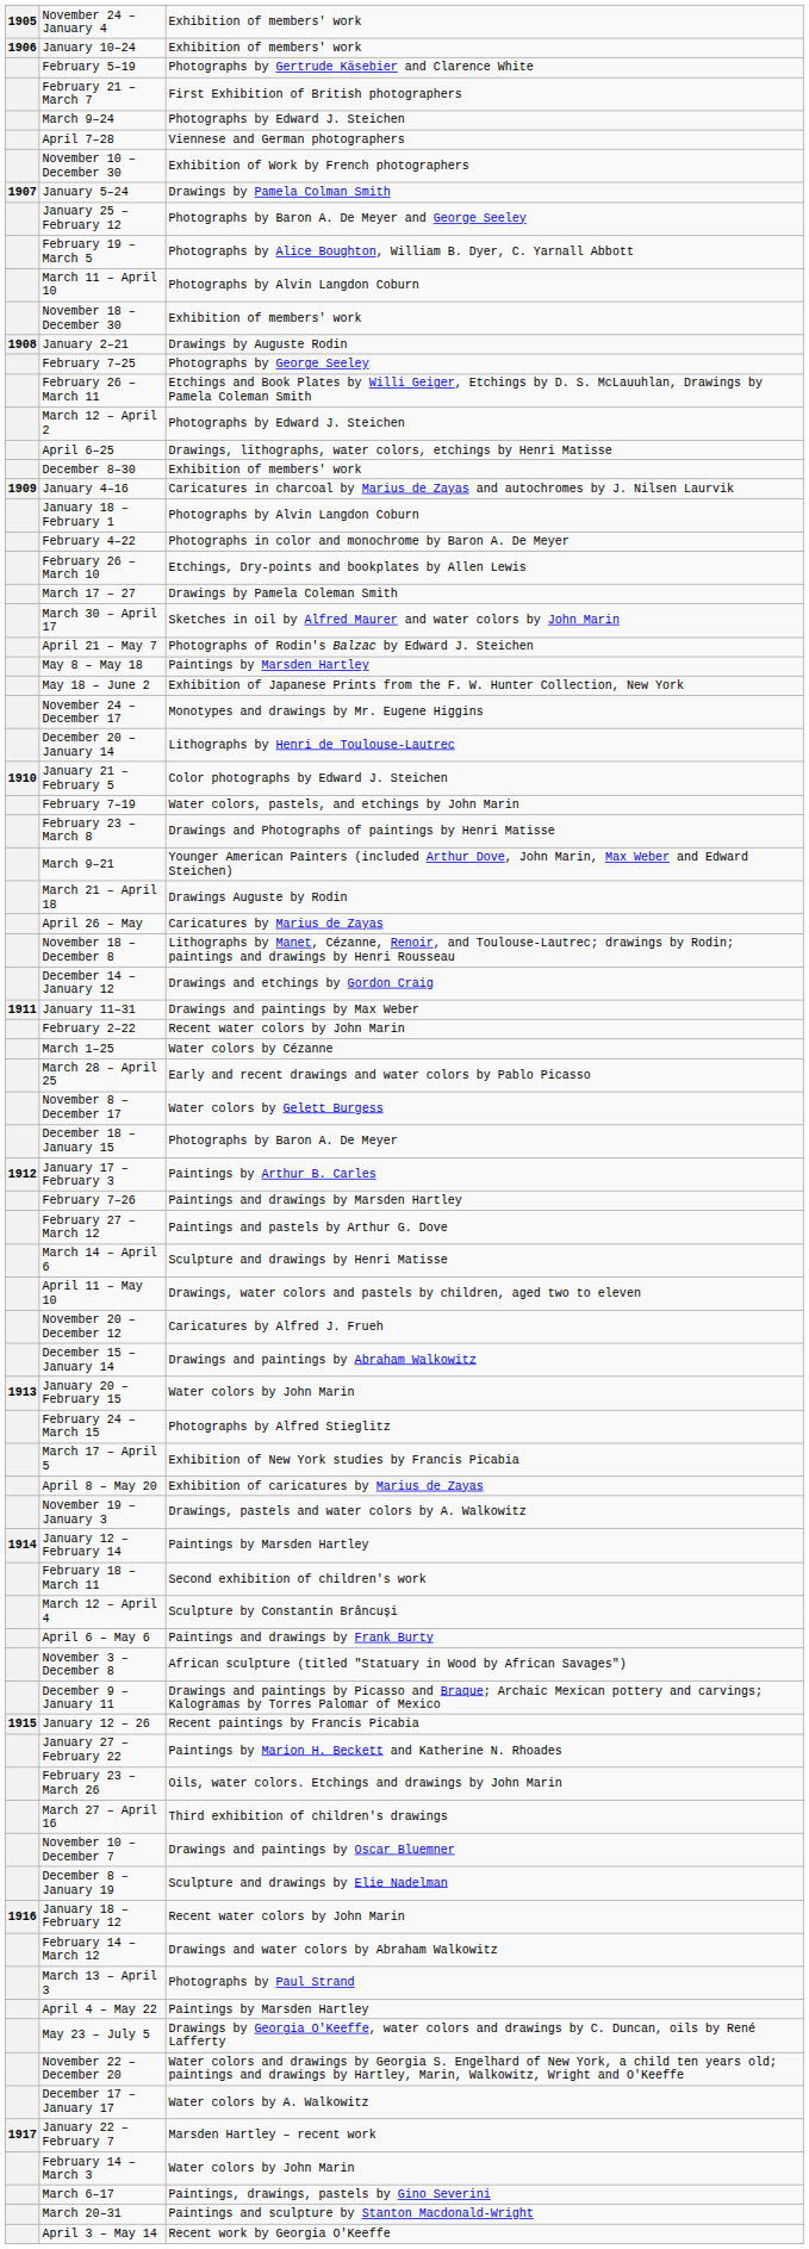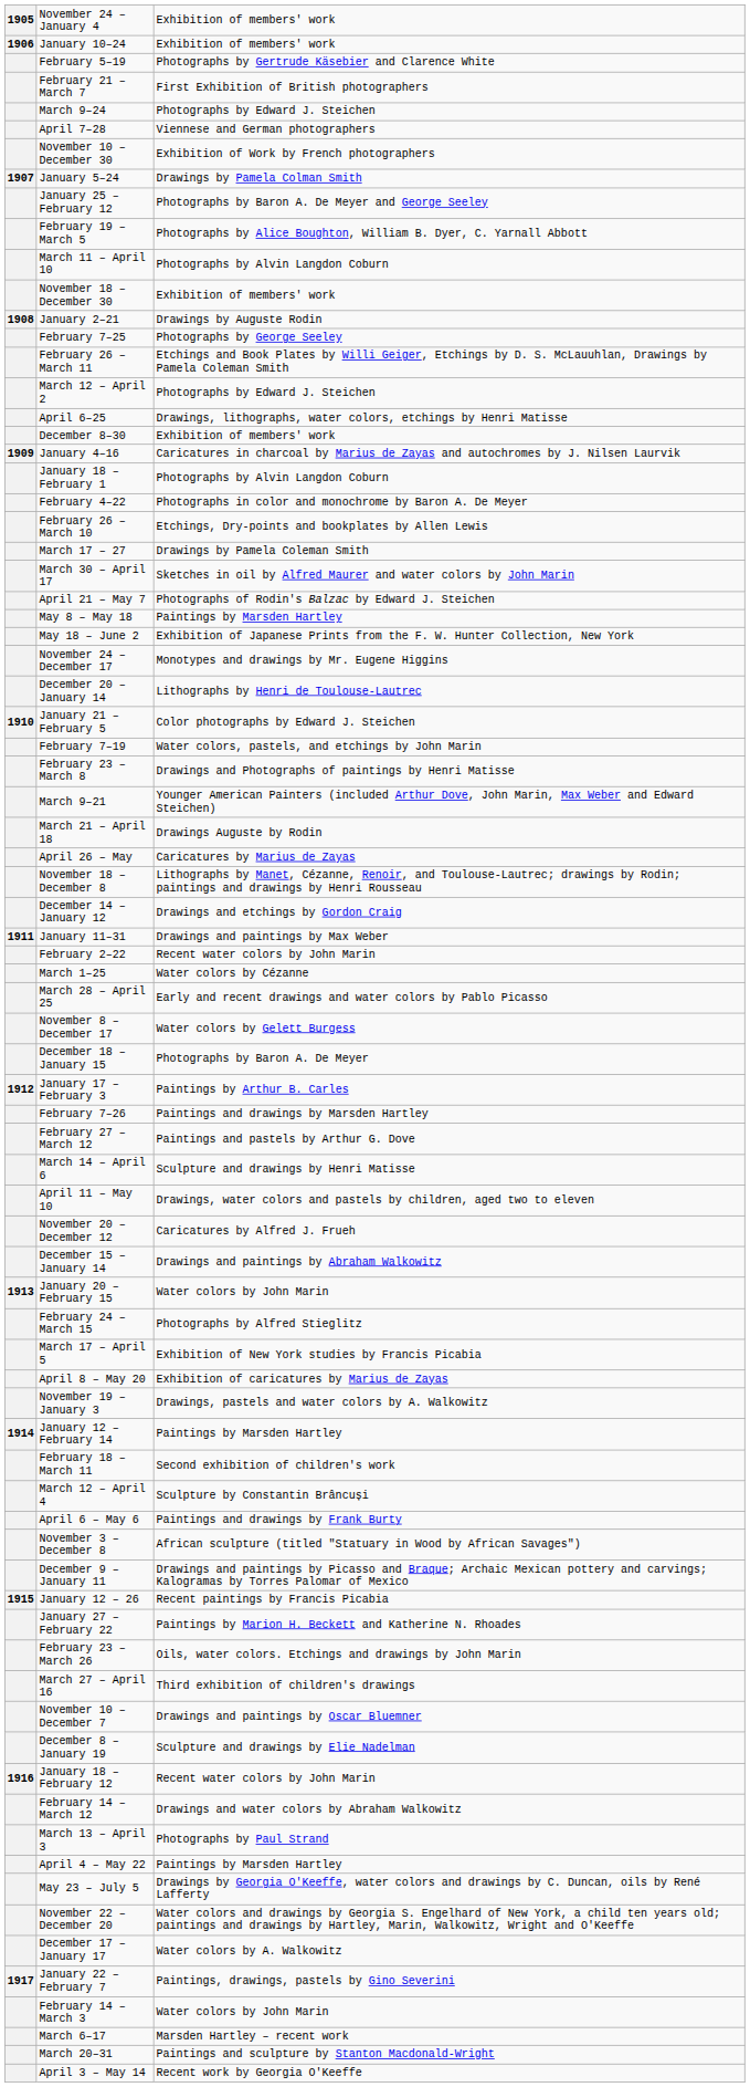 <table class="wikitable">
 <tr>
 <th>1905</th>
 <td>November 24 – January 4</td>
 <td>Exhibition of members' work</td>
 </tr>
 <tr>
 <th>1906</th>
 <td>January 10–24</td>
 <td>Exhibition of members' work</td>
 </tr>
 <tr>
 <th></th>
 <td>February 5–19</td>
 <td>Photographs by <a href='#'>Gertrude Käsebier</a> and Clarence White</td>
 </tr>
 <tr>
 <th></th>
 <td>February 21 – March 7</td>
 <td>First Exhibition of British photographers</td>
 </tr>
 <tr>
 <th></th>
 <td>March 9–24</td>
 <td>Photographs by Edward J. Steichen</td>
 </tr>
 <tr>
 <th></th>
 <td>April 7–28</td>
 <td>Viennese and German photographers</td>
 </tr>
 <tr>
 <th></th>
 <td>November 10 – December 30</td>
 <td>Exhibition of Work by French photographers</td>
 </tr>
 <tr>
 <th>1907</th>
 <td>January 5–24</td>
 <td>Drawings by <a href='#'>Pamela Colman Smith</a></td>
 </tr>
 <tr>
 <th></th>
 <td>January 25 – February 12</td>
 <td>Photographs by Baron A. De Meyer and <a href='#'>George Seeley</a></td>
 </tr>
 <tr>
 <th></th>
 <td>February 19 – March 5</td>
 <td>Photographs by <a href='#'>Alice Boughton</a>, William B. Dyer, C. Yarnall Abbott</td>
 </tr>
 <tr>
 <th></th>
 <td>March 11 – April 10</td>
 <td>Photographs by Alvin Langdon Coburn</td>
 </tr>
 <tr>
 <th></th>
 <td>November 18 – December 30</td>
 <td>Exhibition of members' work</td>
 </tr>
 <tr>
 <th>1908</th>
 <td>January 2–21</td>
 <td>Drawings by Auguste Rodin</td>
 </tr>
 <tr>
 <th></th>
 <td>February 7–25</td>
 <td>Photographs by <a href='#'>George Seeley</a></td>
 </tr>
 <tr>
 <th></th>
 <td>February 26 – March 11</td>
 <td>Etchings and Book Plates by <a href='#'>Willi Geiger</a>, Etchings by D. S. McLauuhlan, Drawings by Pamela Coleman Smith</td>
 </tr>
 <tr>
 <th></th>
 <td>March 12 – April 2</td>
 <td>Photographs by Edward J. Steichen</td>
 </tr>
 <tr>
 <th></th>
 <td>April 6–25</td>
 <td>Drawings, lithographs, water colors, etchings by Henri Matisse</td>
 </tr>
 <tr>
 <th></th>
 <td>December 8–30</td>
 <td>Exhibition of members' work</td>
 </tr>
 <tr>
 <th>1909</th>
 <td>January 4–16</td>
 <td>Caricatures in charcoal by <a href='#'>Marius de Zayas</a> and autochromes by J. Nilsen Laurvik</td>
 </tr>
 <tr>
 <th></th>
 <td>January 18 – February 1</td>
 <td>Photographs by Alvin Langdon Coburn</td>
 </tr>
 <tr>
 <th></th>
 <td>February 4–22</td>
 <td>Photographs in color and monochrome by Baron A. De Meyer</td>
 </tr>
 <tr>
 <th></th>
 <td>February 26 – March 10</td>
 <td>Etchings, Dry-points and bookplates by Allen Lewis</td>
 </tr>
 <tr>
 <th></th>
 <td>March 17 – 27</td>
 <td>Drawings by Pamela Coleman Smith</td>
 </tr>
 <tr>
 <th></th>
 <td>March 30 – April 17</td>
 <td>Sketches in oil by <a href='#'>Alfred Maurer</a> and water colors by <a href='#'>John Marin</a></td>
 </tr>
 <tr>
 <th></th>
 <td>April 21 – May 7</td>
 <td>Photographs of Rodin's <em>Balzac</em> by Edward J. Steichen</td>
 </tr>
 <tr>
 <th></th>
 <td>May 8 – May 18</td>
 <td>Paintings by <a href='#'>Marsden Hartley</a></td>
 </tr>
 <tr>
 <th></th>
 <td>May 18 – June 2</td>
 <td>Exhibition of Japanese Prints from the F. W. Hunter Collection, New York</td>
 </tr>
 <tr>
 <th></th>
 <td>November 24 – December 17</td>
 <td>Monotypes and drawings by Mr. Eugene Higgins</td>
 </tr>
 <tr>
 <th></th>
 <td>December 20 – January 14</td>
 <td>Lithographs by <a href='#'>Henri de Toulouse-Lautrec</a></td>
 </tr>
 <tr>
 <th>1910</th>
 <td>January 21 – February 5</td>
 <td>Color photographs by Edward J. Steichen</td>
 </tr>
 <tr>
 <th></th>
 <td>February 7–19</td>
 <td>Water colors, pastels, and etchings by John Marin</td>
 </tr>
 <tr>
 <th></th>
 <td>February 23 – March 8</td>
 <td>Drawings and Photographs of paintings by Henri Matisse</td>
 </tr>
 <tr>
 <th></th>
 <td>March 9–21</td>
 <td>Younger American Painters (included <a href='#'>Arthur Dove</a>, John Marin, <a href='#'>Max Weber</a> and Edward Steichen)</td>
 </tr>
 <tr>
 <th></th>
 <td>March 21 – April 18</td>
 <td>Drawings Auguste by Rodin</td>
 </tr>
 <tr>
 <th></th>
 <td>April 26 – May</td>
 <td>Caricatures by <a href='#'>Marius de Zayas</a></td>
 </tr>
 <tr>
 <th></th>
 <td>November 18 – December 8</td>
 <td>Lithographs by <a href='#'>Manet</a>, Cézanne, <a href='#'>Renoir</a>, and Toulouse-Lautrec; drawings by Rodin; paintings and drawings by Henri Rousseau</td>
 </tr>
 <tr>
 <th></th>
 <td>December 14 – January 12</td>
 <td>Drawings and etchings by <a href='#'>Gordon Craig</a></td>
 </tr>
 <tr>
 <th>1911</th>
 <td>January 11–31</td>
 <td>Drawings and paintings by Max Weber</td>
 </tr>
 <tr>
 <th></th>
 <td>February 2–22</td>
 <td>Recent water colors by John Marin</td>
 </tr>
 <tr>
 <th></th>
 <td>March 1–25</td>
 <td>Water colors by Cézanne</td>
 </tr>
 <tr>
 <th></th>
 <td>March 28 – April 25</td>
 <td>Early and recent drawings and water colors by Pablo Picasso</td>
 </tr>
 <tr>
 <th></th>
 <td>November 8 – December 17</td>
 <td>Water colors by <a href='#'>Gelett Burgess</a></td>
 </tr>
 <tr>
 <th></th>
 <td>December 18 – January 15</td>
 <td>Photographs by Baron A. De Meyer</td>
 </tr>
 <tr>
 <th>1912</th>
 <td>January 17 – February 3</td>
 <td>Paintings by <a href='#'>Arthur B. Carles</a></td>
 </tr>
 <tr>
 <th></th>
 <td>February 7–26</td>
 <td>Paintings and drawings by Marsden Hartley</td>
 </tr>
 <tr>
 <th></th>
 <td>February 27 – March 12</td>
 <td>Paintings and pastels by Arthur G. Dove</td>
 </tr>
 <tr>
 <th></th>
 <td>March 14 – April 6</td>
 <td>Sculpture and drawings by Henri Matisse</td>
 </tr>
 <tr>
 <th></th>
 <td>April 11 – May 10</td>
 <td>Drawings, water colors and pastels by children, aged two to eleven</td>
 </tr>
 <tr>
 <th></th>
 <td>November 20 – December 12</td>
 <td>Caricatures by Alfred J. Frueh</td>
 </tr>
 <tr>
 <th></th>
 <td>December 15 – January 14</td>
 <td>Drawings and paintings by <a href='#'>Abraham Walkowitz</a></td>
 </tr>
 <tr>
 <th>1913</th>
 <td>January 20 – February 15</td>
 <td>Water colors by John Marin</td>
 </tr>
 <tr>
 <th></th>
 <td>February 24 – March 15</td>
 <td>Photographs by Alfred Stieglitz</td>
 </tr>
 <tr>
 <th></th>
 <td>March 17 – April 5</td>
 <td>Exhibition of New York studies by Francis Picabia</td>
 </tr>
 <tr>
 <th></th>
 <td>April 8 – May 20</td>
 <td>Exhibition of caricatures by <a href='#'>Marius de Zayas</a></td>
 </tr>
 <tr>
 <th></th>
 <td>November 19 – January 3</td>
 <td>Drawings, pastels and water colors by A. Walkowitz</td>
 </tr>
 <tr>
 <th>1914</th>
 <td>January 12 – February 14</td>
 <td>Paintings by Marsden Hartley</td>
 </tr>
 <tr>
 <th></th>
 <td>February 18 – March 11</td>
 <td>Second exhibition of children's work</td>
 </tr>
 <tr>
 <th></th>
 <td>March 12 – April 4</td>
 <td>Sculpture by Constantin Brâncuși</td>
 </tr>
 <tr>
 <th></th>
 <td>April 6 – May 6</td>
 <td>Paintings and drawings by <a href='#'>Frank Burty</a></td>
 </tr>
 <tr>
 <th></th>
 <td>November 3 – December 8</td>
 <td>African sculpture (titled "Statuary in Wood by African Savages")</td>
 </tr>
 <tr>
 <th></th>
 <td>December 9 – January 11</td>
 <td>Drawings and paintings by Picasso and <a href='#'>Braque</a>; Archaic Mexican pottery and carvings; Kalogramas by Torres Palomar of Mexico</td>
 </tr>
 <tr>
 <th>1915</th>
 <td>January 12 – 26</td>
 <td>Recent paintings by Francis Picabia</td>
 </tr>
 <tr>
 <th></th>
 <td>January 27 – February 22</td>
 <td>Paintings by <a href='#'>Marion H. Beckett</a> and Katherine N. Rhoades</td>
 </tr>
 <tr>
 <th></th>
 <td>February 23 – March 26</td>
 <td>Oils, water colors. Etchings and drawings by John Marin</td>
 </tr>
 <tr>
 <th></th>
 <td>March 27 – April 16</td>
 <td>Third exhibition of children's drawings</td>
 </tr>
 <tr>
 <th></th>
 <td>November 10 – December 7</td>
 <td>Drawings and paintings by <a href='#'>Oscar Bluemner</a></td>
 </tr>
 <tr>
 <th></th>
 <td>December 8 – January 19</td>
 <td>Sculpture and drawings by <a href='#'>Elie Nadelman</a></td>
 </tr>
 <tr>
 <th>1916</th>
 <td>January 18 – February 12</td>
 <td>Recent water colors by John Marin</td>
 </tr>
 <tr>
 <th></th>
 <td>February 14 – March 12</td>
 <td>Drawings and water colors by Abraham Walkowitz</td>
 </tr>
 <tr>
 <th></th>
 <td>March 13 – April 3</td>
 <td>Photographs by <a href='#'>Paul Strand</a></td>
 </tr>
 <tr>
 <th></th>
 <td>April 4 – May 22</td>
 <td>Paintings by Marsden Hartley</td>
 </tr>
 <tr>
 <th></th>
 <td>May 23 – July 5</td>
 <td>Drawings by <a href='#'>Georgia O'Keeffe</a>, water colors and drawings by C. Duncan, oils by René Lafferty</td>
 </tr>
 <tr>
 <th></th>
 <td>November 22 – December 20</td>
 <td>Water colors and drawings by Georgia S. Engelhard of New York, a child ten years old; paintings and drawings by Hartley, Marin, Walkowitz, Wright and O'Keeffe</td>
 </tr>
 <tr>
 <th></th>
 <td>December 17 – January 17</td>
 <td>Water colors by A. Walkowitz</td>
 </tr>
 <tr>
 <th>1917</th>
 <td>January 22 – February 7</td>
-<td>Marsden Hartley – recent work</td>
+<td>Paintings, drawings, pastels by <a href='#'>Gino Severini</a></td>
 </tr>
 <tr>
 <th></th>
 <td>February 14 – March 3</td>
 <td>Water colors by John Marin</td>
 </tr>
 <tr>
 <th></th>
 <td>March 6–17</td>
-<td>Paintings, drawings, pastels by <a href='#'>Gino Severini</a></td>
+<td>Marsden Hartley – recent work</td>
 </tr>
 <tr>
 <th></th>
 <td>March 20–31</td>
 <td>Paintings and sculpture by <a href='#'>Stanton Macdonald-Wright</a></td>
 </tr>
 <tr>
 <th></th>
 <td>April 3 – May 14</td>
 <td>Recent work by Georgia O'Keeffe</td>
 </tr>
 </table>
